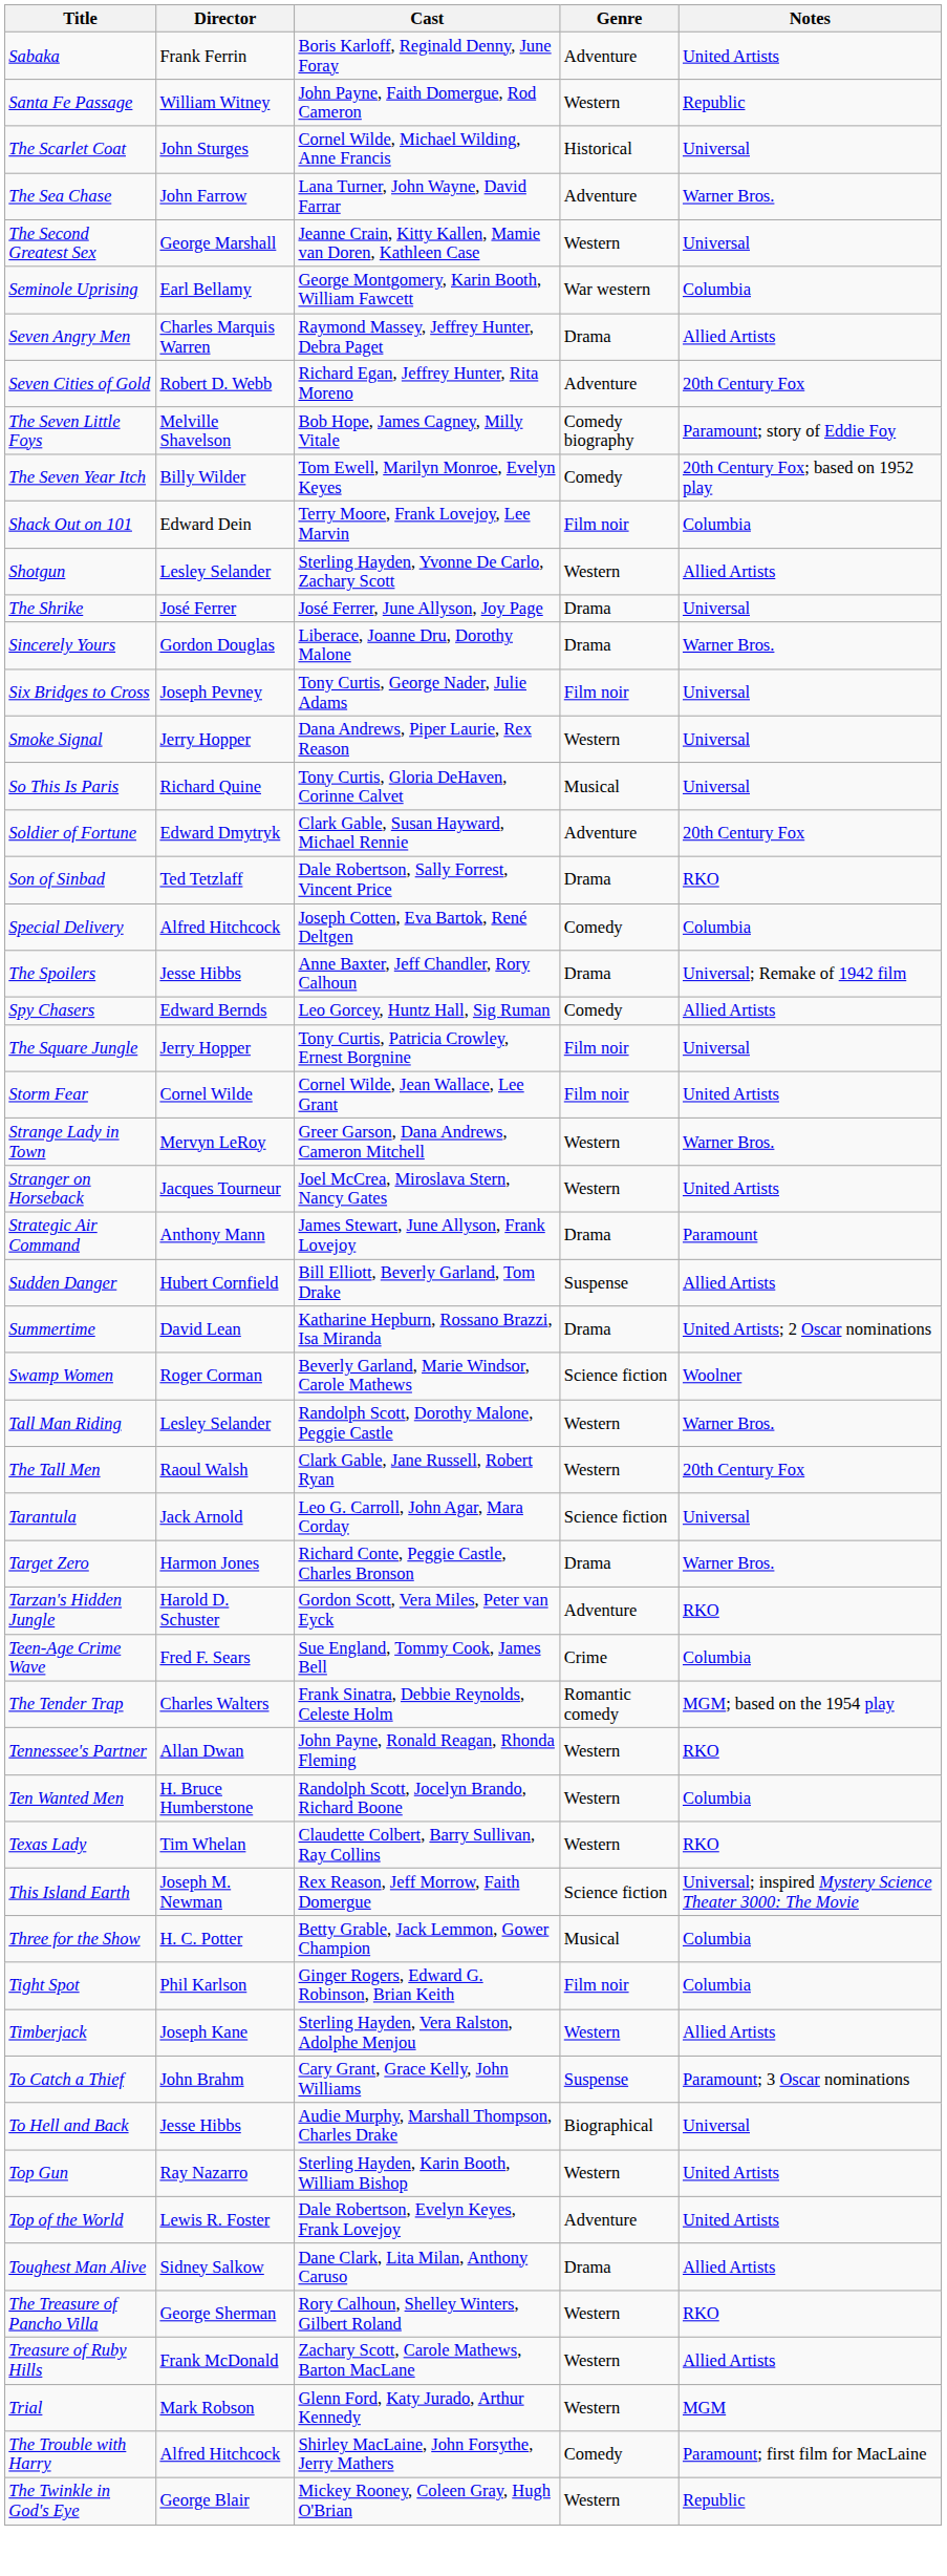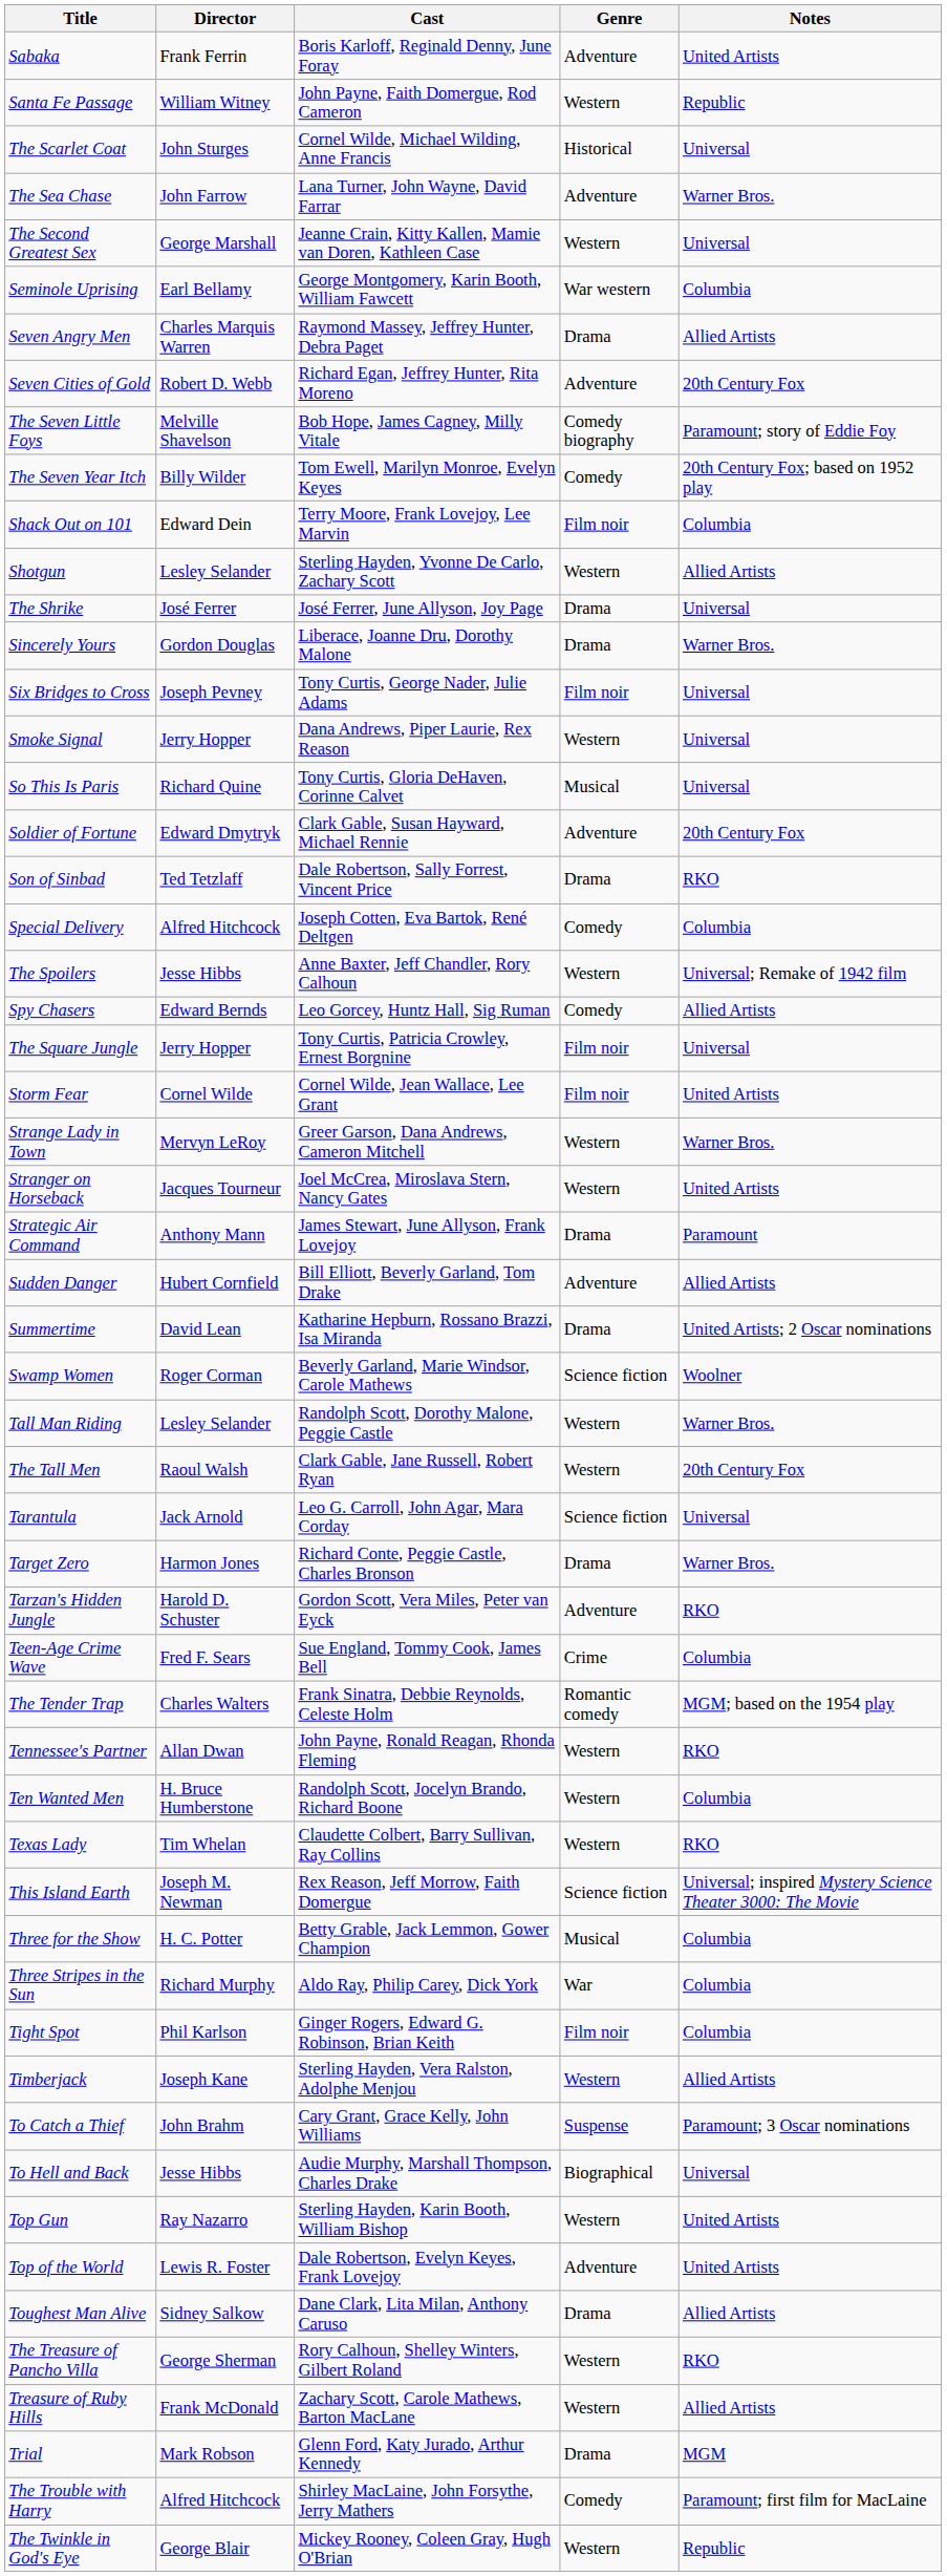 <table class="wikitable sortable">
 <tr>
 <th>Title</th>
 <th>Director</th>
 <th>Cast</th>
 <th>Genre</th>
 <th>Notes</th>
 </tr>
 <tr>
 <td><em><a href='#'>Sabaka</a></em></td>
 <td>Frank Ferrin</td>
 <td><a href='#'>Boris Karloff</a>, <a href='#'>Reginald Denny</a>, <a href='#'>June Foray</a></td>
 <td>Adventure</td>
 <td><a href='#'>United Artists</a></td>
 </tr>
 <tr>
 <td><em><a href='#'>Santa Fe Passage</a></em></td>
 <td><a href='#'>William Witney</a></td>
 <td><a href='#'>John Payne</a>, <a href='#'>Faith Domergue</a>, <a href='#'>Rod Cameron</a></td>
 <td>Western</td>
 <td><a href='#'>Republic</a></td>
 </tr>
 <tr>
 <td><em><a href='#'>The Scarlet Coat</a></em></td>
 <td><a href='#'>John Sturges</a></td>
 <td><a href='#'>Cornel Wilde</a>, <a href='#'>Michael Wilding</a>, <a href='#'>Anne Francis</a></td>
 <td>Historical</td>
 <td><a href='#'>Universal</a></td>
 </tr>
 <tr>
 <td><em><a href='#'>The Sea Chase</a></em></td>
 <td><a href='#'>John Farrow</a></td>
 <td><a href='#'>Lana Turner</a>, <a href='#'>John Wayne</a>, <a href='#'>David Farrar</a></td>
 <td>Adventure</td>
 <td><a href='#'>Warner Bros.</a></td>
 </tr>
 <tr>
 <td><em><a href='#'>The Second Greatest Sex</a></em></td>
 <td><a href='#'>George Marshall</a></td>
 <td><a href='#'>Jeanne Crain</a>, <a href='#'>Kitty Kallen</a>, <a href='#'>Mamie van Doren</a>, <a href='#'>Kathleen Case</a></td>
 <td>Western</td>
 <td><a href='#'>Universal</a></td>
 </tr>
 <tr>
 <td><em><a href='#'>Seminole Uprising</a></em></td>
 <td><a href='#'>Earl Bellamy</a></td>
 <td><a href='#'>George Montgomery</a>, <a href='#'>Karin Booth</a>, <a href='#'>William Fawcett</a></td>
 <td>War western</td>
 <td><a href='#'>Columbia</a></td>
 </tr>
 <tr>
 <td><em><a href='#'>Seven Angry Men</a></em></td>
 <td><a href='#'>Charles Marquis Warren</a></td>
 <td><a href='#'>Raymond Massey</a>, <a href='#'>Jeffrey Hunter</a>, <a href='#'>Debra Paget</a></td>
 <td>Drama</td>
 <td><a href='#'>Allied Artists</a></td>
 </tr>
 <tr>
 <td><em><a href='#'>Seven Cities of Gold</a></em></td>
 <td><a href='#'>Robert D. Webb</a></td>
 <td><a href='#'>Richard Egan</a>, <a href='#'>Jeffrey Hunter</a>, <a href='#'>Rita Moreno</a></td>
 <td>Adventure</td>
 <td><a href='#'>20th Century Fox</a></td>
 </tr>
 <tr>
 <td><em><a href='#'>The Seven Little Foys</a></em></td>
 <td><a href='#'>Melville Shavelson</a></td>
 <td><a href='#'>Bob Hope</a>, <a href='#'>James Cagney</a>, <a href='#'>Milly Vitale</a></td>
 <td>Comedy biography</td>
 <td><a href='#'>Paramount</a>; story of <a href='#'>Eddie Foy</a></td>
 </tr>
 <tr>
 <td><em><a href='#'>The Seven Year Itch</a></em></td>
 <td><a href='#'>Billy Wilder</a></td>
 <td><a href='#'>Tom Ewell</a>, <a href='#'>Marilyn Monroe</a>, <a href='#'>Evelyn Keyes</a></td>
 <td>Comedy</td>
 <td><a href='#'>20th Century Fox</a>; based on 1952 <a href='#'>play</a></td>
 </tr>
 <tr>
 <td><em><a href='#'>Shack Out on 101</a></em></td>
 <td>Edward Dein</td>
 <td><a href='#'>Terry Moore</a>, <a href='#'>Frank Lovejoy</a>, <a href='#'>Lee Marvin</a></td>
 <td><a href='#'>Film noir</a></td>
 <td><a href='#'>Columbia</a></td>
 </tr>
 <tr>
 <td><em><a href='#'>Shotgun</a></em></td>
 <td><a href='#'>Lesley Selander</a></td>
 <td><a href='#'>Sterling Hayden</a>, <a href='#'>Yvonne De Carlo</a>, <a href='#'>Zachary Scott</a></td>
 <td>Western</td>
 <td><a href='#'>Allied Artists</a></td>
 </tr>
 <tr>
 <td><em><a href='#'>The Shrike</a></em></td>
 <td><a href='#'>José Ferrer</a></td>
 <td><a href='#'>José Ferrer</a>, <a href='#'>June Allyson</a>, <a href='#'>Joy Page</a></td>
 <td>Drama</td>
 <td><a href='#'>Universal</a></td>
 </tr>
 <tr>
 <td><em><a href='#'>Sincerely Yours</a></em></td>
 <td><a href='#'>Gordon Douglas</a></td>
 <td><a href='#'>Liberace</a>, <a href='#'>Joanne Dru</a>, <a href='#'>Dorothy Malone</a></td>
 <td>Drama</td>
 <td><a href='#'>Warner Bros.</a></td>
 </tr>
 <tr>
 <td><em><a href='#'>Six Bridges to Cross</a></em></td>
 <td><a href='#'>Joseph Pevney</a></td>
 <td><a href='#'>Tony Curtis</a>, <a href='#'>George Nader</a>, <a href='#'>Julie Adams</a></td>
 <td><a href='#'>Film noir</a></td>
 <td><a href='#'>Universal</a></td>
 </tr>
 <tr>
 <td><em><a href='#'>Smoke Signal</a></em></td>
 <td><a href='#'>Jerry Hopper</a></td>
 <td><a href='#'>Dana Andrews</a>, <a href='#'>Piper Laurie</a>, <a href='#'>Rex Reason</a></td>
 <td>Western</td>
 <td><a href='#'>Universal</a></td>
 </tr>
 <tr>
 <td><em><a href='#'>So This Is Paris</a></em></td>
 <td><a href='#'>Richard Quine</a></td>
 <td><a href='#'>Tony Curtis</a>, <a href='#'>Gloria DeHaven</a>, <a href='#'>Corinne Calvet</a></td>
 <td>Musical</td>
 <td><a href='#'>Universal</a></td>
 </tr>
 <tr>
 <td><em><a href='#'>Soldier of Fortune</a></em></td>
 <td><a href='#'>Edward Dmytryk</a></td>
 <td><a href='#'>Clark Gable</a>, <a href='#'>Susan Hayward</a>, <a href='#'>Michael Rennie</a></td>
 <td>Adventure</td>
 <td><a href='#'>20th Century Fox</a></td>
 </tr>
 <tr>
 <td><em><a href='#'>Son of Sinbad</a></em></td>
 <td><a href='#'>Ted Tetzlaff</a></td>
 <td><a href='#'>Dale Robertson</a>, <a href='#'>Sally Forrest</a>, <a href='#'>Vincent Price</a></td>
 <td>Drama</td>
 <td><a href='#'>RKO</a></td>
 </tr>
 <tr>
 <td><em><a href='#'>Special Delivery</a></em></td>
 <td><a href='#'>Alfred Hitchcock</a></td>
 <td><a href='#'>Joseph Cotten</a>, <a href='#'>Eva Bartok</a>, <a href='#'>René Deltgen</a></td>
 <td>Comedy</td>
 <td><a href='#'>Columbia</a></td>
 </tr>
 <tr>
 <td><em><a href='#'>The Spoilers</a></em></td>
 <td><a href='#'>Jesse Hibbs</a></td>
 <td><a href='#'>Anne Baxter</a>, <a href='#'>Jeff Chandler</a>, <a href='#'>Rory Calhoun</a></td>
-<td>Drama</td>
+<td>Western</td>
 <td><a href='#'>Universal</a>; Remake of <a href='#'>1942 film</a></td>
 </tr>
 <tr>
 <td><em><a href='#'>Spy Chasers</a></em></td>
 <td><a href='#'>Edward Bernds</a></td>
 <td><a href='#'>Leo Gorcey</a>, <a href='#'>Huntz Hall</a>, <a href='#'>Sig Ruman</a></td>
 <td>Comedy</td>
 <td><a href='#'>Allied Artists</a></td>
 </tr>
 <tr>
 <td><em><a href='#'>The Square Jungle</a></em></td>
 <td><a href='#'>Jerry Hopper</a></td>
 <td><a href='#'>Tony Curtis</a>, <a href='#'>Patricia Crowley</a>, <a href='#'>Ernest Borgnine</a></td>
 <td><a href='#'>Film noir</a></td>
 <td><a href='#'>Universal</a></td>
 </tr>
 <tr>
 <td><em><a href='#'>Storm Fear</a></em></td>
 <td><a href='#'>Cornel Wilde</a></td>
 <td><a href='#'>Cornel Wilde</a>, <a href='#'>Jean Wallace</a>, <a href='#'>Lee Grant</a></td>
 <td><a href='#'>Film noir</a></td>
 <td><a href='#'>United Artists</a></td>
 </tr>
 <tr>
 <td><em><a href='#'>Strange Lady in Town</a></em></td>
 <td><a href='#'>Mervyn LeRoy</a></td>
 <td><a href='#'>Greer Garson</a>, <a href='#'>Dana Andrews</a>, <a href='#'>Cameron Mitchell</a></td>
 <td>Western</td>
 <td><a href='#'>Warner Bros.</a></td>
 </tr>
 <tr>
 <td><em><a href='#'>Stranger on Horseback</a></em></td>
 <td><a href='#'>Jacques Tourneur</a></td>
 <td><a href='#'>Joel McCrea</a>, <a href='#'>Miroslava Stern</a>, <a href='#'>Nancy Gates</a></td>
 <td>Western</td>
 <td><a href='#'>United Artists</a></td>
 </tr>
 <tr>
 <td><em><a href='#'>Strategic Air Command</a></em></td>
 <td><a href='#'>Anthony Mann</a></td>
 <td><a href='#'>James Stewart</a>, <a href='#'>June Allyson</a>, <a href='#'>Frank Lovejoy</a></td>
 <td>Drama</td>
 <td><a href='#'>Paramount</a></td>
 </tr>
 <tr>
 <td><em><a href='#'>Sudden Danger</a></em></td>
 <td><a href='#'>Hubert Cornfield</a></td>
 <td><a href='#'>Bill Elliott</a>, <a href='#'>Beverly Garland</a>, <a href='#'>Tom Drake</a></td>
-<td>Suspense</td>
+<td>Adventure</td>
 <td><a href='#'>Allied Artists</a></td>
 </tr>
 <tr>
 <td><em><a href='#'>Summertime</a></em></td>
 <td><a href='#'>David Lean</a></td>
 <td><a href='#'>Katharine Hepburn</a>, <a href='#'>Rossano Brazzi</a>, <a href='#'>Isa Miranda</a></td>
 <td>Drama</td>
 <td><a href='#'>United Artists</a>; 2 <a href='#'>Oscar</a> nominations</td>
 </tr>
 <tr>
 <td><em><a href='#'>Swamp Women</a></em></td>
 <td><a href='#'>Roger Corman</a></td>
 <td><a href='#'>Beverly Garland</a>, <a href='#'>Marie Windsor</a>, <a href='#'>Carole Mathews</a></td>
 <td>Science fiction</td>
 <td><a href='#'>Woolner</a></td>
 </tr>
 <tr>
 <td><em><a href='#'>Tall Man Riding</a></em></td>
 <td><a href='#'>Lesley Selander</a></td>
 <td><a href='#'>Randolph Scott</a>, <a href='#'>Dorothy Malone</a>, <a href='#'>Peggie Castle</a></td>
 <td>Western</td>
 <td><a href='#'>Warner Bros.</a></td>
 </tr>
 <tr>
 <td><em><a href='#'>The Tall Men</a></em></td>
 <td><a href='#'>Raoul Walsh</a></td>
 <td><a href='#'>Clark Gable</a>, <a href='#'>Jane Russell</a>, <a href='#'>Robert Ryan</a></td>
 <td>Western</td>
 <td><a href='#'>20th Century Fox</a></td>
 </tr>
 <tr>
 <td><em><a href='#'>Tarantula</a></em></td>
 <td><a href='#'>Jack Arnold</a></td>
 <td><a href='#'>Leo G. Carroll</a>, <a href='#'>John Agar</a>, <a href='#'>Mara Corday</a></td>
 <td>Science fiction</td>
 <td><a href='#'>Universal</a></td>
 </tr>
 <tr>
 <td><em><a href='#'>Target Zero</a></em></td>
 <td><a href='#'>Harmon Jones</a></td>
 <td><a href='#'>Richard Conte</a>, <a href='#'>Peggie Castle</a>, <a href='#'>Charles Bronson</a></td>
 <td>Drama</td>
 <td><a href='#'>Warner Bros.</a></td>
 </tr>
 <tr>
 <td><em><a href='#'>Tarzan's Hidden Jungle</a></em></td>
 <td><a href='#'>Harold D. Schuster</a></td>
 <td><a href='#'>Gordon Scott</a>, <a href='#'>Vera Miles</a>, <a href='#'>Peter van Eyck</a></td>
 <td>Adventure</td>
 <td><a href='#'>RKO</a></td>
 </tr>
 <tr>
 <td><em><a href='#'>Teen-Age Crime Wave</a></em></td>
 <td><a href='#'>Fred F. Sears</a></td>
 <td><a href='#'>Sue England</a>, <a href='#'>Tommy Cook</a>, <a href='#'>James Bell</a></td>
 <td>Crime</td>
 <td><a href='#'>Columbia</a></td>
 </tr>
 <tr>
 <td><em><a href='#'>The Tender Trap</a></em></td>
 <td><a href='#'>Charles Walters</a></td>
 <td><a href='#'>Frank Sinatra</a>, <a href='#'>Debbie Reynolds</a>, <a href='#'>Celeste Holm</a></td>
 <td>Romantic comedy</td>
 <td><a href='#'>MGM</a>; based on the 1954 <a href='#'>play</a></td>
 </tr>
 <tr>
 <td><em><a href='#'>Tennessee's Partner</a></em></td>
 <td><a href='#'>Allan Dwan</a></td>
 <td><a href='#'>John Payne</a>, <a href='#'>Ronald Reagan</a>, <a href='#'>Rhonda Fleming</a></td>
 <td>Western</td>
 <td><a href='#'>RKO</a></td>
 </tr>
 <tr>
 <td><em><a href='#'>Ten Wanted Men</a></em></td>
 <td><a href='#'>H. Bruce Humberstone</a></td>
 <td><a href='#'>Randolph Scott</a>, <a href='#'>Jocelyn Brando</a>, <a href='#'>Richard Boone</a></td>
 <td>Western</td>
 <td><a href='#'>Columbia</a></td>
 </tr>
 <tr>
 <td><em><a href='#'>Texas Lady</a></em></td>
 <td><a href='#'>Tim Whelan</a></td>
 <td><a href='#'>Claudette Colbert</a>, <a href='#'>Barry Sullivan</a>, <a href='#'>Ray Collins</a></td>
 <td>Western</td>
 <td><a href='#'>RKO</a></td>
 </tr>
 <tr>
 <td><em><a href='#'>This Island Earth</a></em></td>
 <td><a href='#'>Joseph M. Newman</a></td>
 <td><a href='#'>Rex Reason</a>, <a href='#'>Jeff Morrow</a>, <a href='#'>Faith Domergue</a></td>
 <td>Science fiction</td>
 <td><a href='#'>Universal</a>; inspired <em><a href='#'>Mystery Science Theater 3000: The Movie</a></em></td>
 </tr>
 <tr>
 <td><em><a href='#'>Three for the Show</a></em></td>
 <td><a href='#'>H. C. Potter</a></td>
 <td><a href='#'>Betty Grable</a>, <a href='#'>Jack Lemmon</a>, <a href='#'>Gower Champion</a></td>
 <td>Musical</td>
 <td><a href='#'>Columbia</a></td>
 </tr>
 <tr>
+<td><em><a href='#'>Three Stripes in the Sun</a></em></td>
+<td><a href='#'>Richard Murphy</a></td>
+<td><a href='#'>Aldo Ray</a>, <a href='#'>Philip Carey</a>, <a href='#'>Dick York</a></td>
+<td>War</td>
+<td><a href='#'>Columbia</a></td>
+</tr>
+<tr>
 <td><em><a href='#'>Tight Spot</a></em></td>
 <td><a href='#'>Phil Karlson</a></td>
 <td><a href='#'>Ginger Rogers</a>, <a href='#'>Edward G. Robinson</a>, <a href='#'>Brian Keith</a></td>
 <td><a href='#'>Film noir</a></td>
 <td><a href='#'>Columbia</a></td>
 </tr>
 <tr>
 <td><em><a href='#'>Timberjack</a></em></td>
 <td><a href='#'>Joseph Kane</a></td>
 <td><a href='#'>Sterling Hayden</a>, <a href='#'>Vera Ralston</a>, <a href='#'>Adolphe Menjou</a></td>
 <td><a href='#'>Western</a></td>
 <td><a href='#'>Allied Artists</a></td>
 </tr>
 <tr>
 <td><em><a href='#'>To Catch a Thief</a></em></td>
 <td><a href='#'>John Brahm</a></td>
 <td><a href='#'>Cary Grant</a>, <a href='#'>Grace Kelly</a>, <a href='#'>John Williams</a></td>
 <td><a href='#'>Suspense</a></td>
 <td><a href='#'>Paramount</a>; 3 <a href='#'>Oscar</a> nominations</td>
 </tr>
 <tr>
 <td><em><a href='#'>To Hell and Back</a></em></td>
 <td><a href='#'>Jesse Hibbs</a></td>
 <td><a href='#'>Audie Murphy</a>, <a href='#'>Marshall Thompson</a>, <a href='#'>Charles Drake</a></td>
 <td>Biographical</td>
 <td><a href='#'>Universal</a></td>
 </tr>
 <tr>
 <td><em><a href='#'>Top Gun</a></em></td>
 <td><a href='#'>Ray Nazarro</a></td>
 <td><a href='#'>Sterling Hayden</a>, <a href='#'>Karin Booth</a>, <a href='#'>William Bishop</a></td>
 <td>Western</td>
 <td><a href='#'>United Artists</a></td>
 </tr>
 <tr>
 <td><em><a href='#'>Top of the World</a></em></td>
 <td><a href='#'>Lewis R. Foster</a></td>
 <td><a href='#'>Dale Robertson</a>, <a href='#'>Evelyn Keyes</a>, <a href='#'>Frank Lovejoy</a></td>
 <td>Adventure</td>
 <td><a href='#'>United Artists</a></td>
 </tr>
 <tr>
 <td><em><a href='#'>Toughest Man Alive</a></em></td>
 <td><a href='#'>Sidney Salkow</a></td>
 <td><a href='#'>Dane Clark</a>, <a href='#'>Lita Milan</a>, <a href='#'>Anthony Caruso</a></td>
 <td>Drama</td>
 <td><a href='#'>Allied Artists</a></td>
 </tr>
 <tr>
 <td><em><a href='#'>The Treasure of Pancho Villa</a></em></td>
 <td><a href='#'>George Sherman</a></td>
 <td><a href='#'>Rory Calhoun</a>, <a href='#'>Shelley Winters</a>, <a href='#'>Gilbert Roland</a></td>
 <td>Western</td>
 <td><a href='#'>RKO</a></td>
 </tr>
 <tr>
 <td><em><a href='#'>Treasure of Ruby Hills</a></em></td>
 <td><a href='#'>Frank McDonald</a></td>
 <td><a href='#'>Zachary Scott</a>, <a href='#'>Carole Mathews</a>, <a href='#'>Barton MacLane</a></td>
 <td>Western</td>
 <td><a href='#'>Allied Artists</a></td>
 </tr>
 <tr>
 <td><em><a href='#'>Trial</a></em></td>
 <td><a href='#'>Mark Robson</a></td>
 <td><a href='#'>Glenn Ford</a>, <a href='#'>Katy Jurado</a>, <a href='#'>Arthur Kennedy</a></td>
-<td>Western</td>
+<td>Drama</td>
 <td><a href='#'>MGM</a></td>
 </tr>
 <tr>
 <td><em><a href='#'>The Trouble with Harry</a></em></td>
 <td><a href='#'>Alfred Hitchcock</a></td>
 <td><a href='#'>Shirley MacLaine</a>, <a href='#'>John Forsythe</a>, <a href='#'>Jerry Mathers</a></td>
 <td>Comedy</td>
 <td><a href='#'>Paramount</a>; first film for MacLaine</td>
 </tr>
 <tr>
 <td><em><a href='#'>The Twinkle in God's Eye</a></em></td>
 <td><a href='#'>George Blair</a></td>
 <td><a href='#'>Mickey Rooney</a>, <a href='#'>Coleen Gray</a>, <a href='#'>Hugh O'Brian</a></td>
 <td>Western</td>
 <td><a href='#'>Republic</a></td>
 </tr>
 <tr>
 </tr>
 </table>
